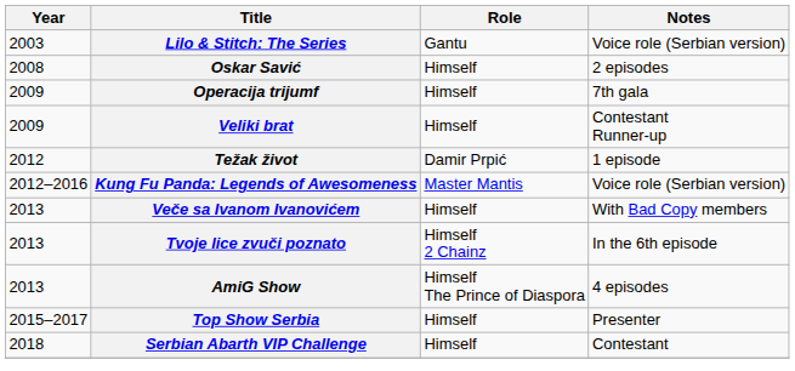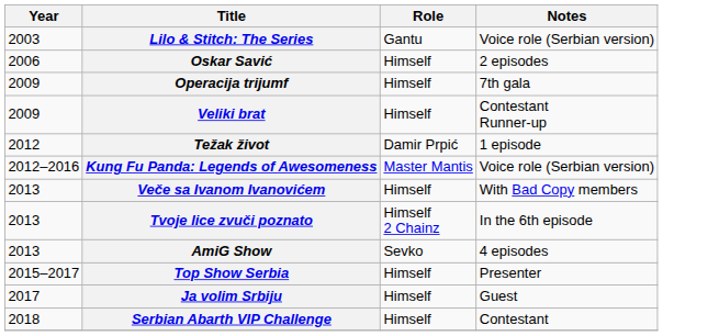 <table class="wikitable plainrowheaders sortable">
 <tr>
 <th scope="col">Year</th>
 <th scope="col">Title</th>
 <th scope="col">Role</th>
 <th class="unsortable">Notes</th>
 </tr>
 <tr>
 <td>2003</td>
 <th scope="row"><em><a href='#'>Lilo & Stitch: The Series</a></em></th>
 <td>Gantu</td>
 <td>Voice role (Serbian version)</td>
 </tr>
 <tr>
-<td>2008</td>
+<td>2006</td>
 <th scope="row"><em>Oskar Savić</em></th>
 <td>Himself</td>
 <td>2 episodes</td>
 </tr>
 <tr>
 <td>2009</td>
 <th scope="row"><em>Operacija trijumf</em></th>
 <td>Himself</td>
 <td>7th gala</td>
 </tr>
 <tr>
 <td>2009</td>
 <th scope="row"><em><a href='#'>Veliki brat</a></em></th>
 <td>Himself</td>
 <td>Contestant<br>Runner-up</td>
 </tr>
 <tr>
 <td>2012</td>
 <th scope="row"><em>Težak život</em></th>
 <td>Damir Prpić</td>
 <td>1 episode</td>
 </tr>
 <tr>
 <td>2012–2016</td>
 <th scope="row"><em><a href='#'>Kung Fu Panda: Legends of Awesomeness</a></em></th>
 <td><a href='#'>Master Mantis</a></td>
 <td>Voice role (Serbian version)</td>
 </tr>
 <tr>
 <td>2013</td>
 <th scope="row"><em><a href='#'>Veče sa Ivanom Ivanovićem</a></em></th>
 <td>Himself</td>
 <td>With <a href='#'>Bad Copy</a> members</td>
 </tr>
 <tr>
 <td>2013</td>
 <th scope="row"><em><a href='#'>Tvoje lice zvuči poznato</a></em></th>
 <td>Himself<br><a href='#'>2 Chainz</a></td>
 <td>In the 6th episode</td>
 </tr>
 <tr>
 <td>2013</td>
 <th scope="row"><em>AmiG Show</em></th>
-<td>Himself<br>The Prince of Diaspora</td>
+<td>Sevko</td>
 <td>4 episodes</td>
 </tr>
 <tr>
 <td>2015–2017</td>
 <th scope="row"><em><a href='#'>Top Show Serbia</a></em></th>
 <td>Himself</td>
 <td>Presenter</td>
+</tr>
+<tr>
+<td>2017</td>
+<th scope="row"><em><a href='#'>Ja volim Srbiju</a></em></th>
+<td>Himself</td>
+<td>Guest</td>
 </tr>
 <tr>
 <td>2018</td>
 <th scope="row"><em><a href='#'>Serbian Abarth VIP Challenge</a></em></th>
 <td>Himself</td>
 <td>Contestant</td>
 </tr>
 <tr>
 </tr>
 </table>
